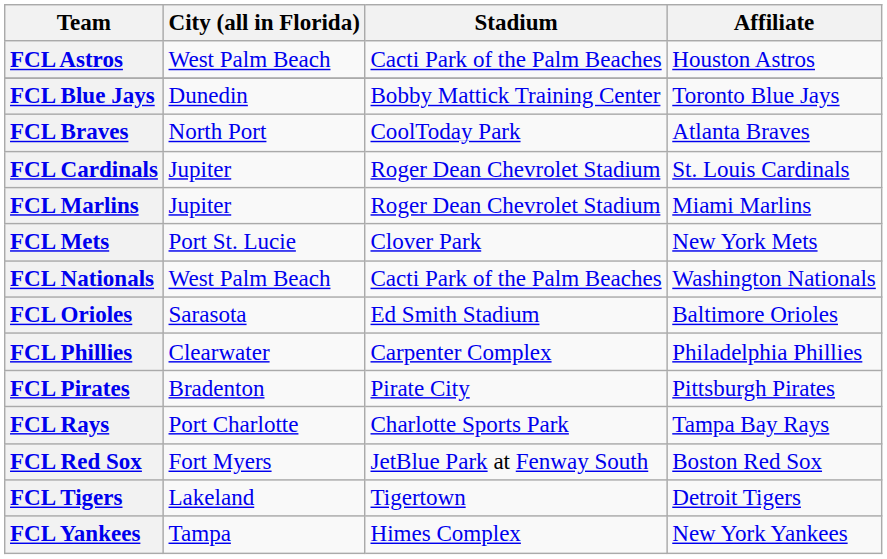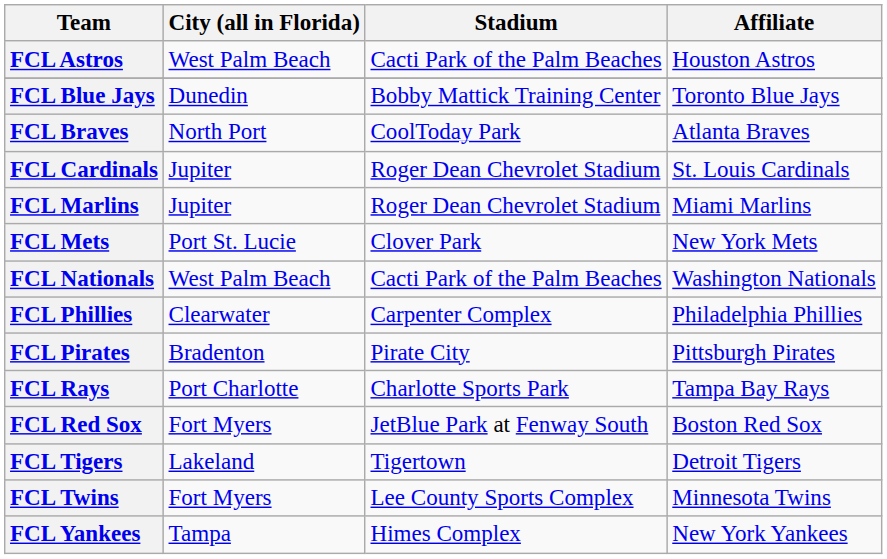 <table class="wikitable sortable">
 <tr>
 <th scope="col">Team</th>
 <th scope="col">City (all in Florida)</th>
 <th scope="col">Stadium</th>
 <th scope="col">Affiliate</th>
 </tr>
 <tr>
 <th scope="row" style="text-align:left"><a href='#'>FCL Astros</a></th>
 <td><a href='#'>West Palm Beach</a></td>
 <td><a href='#'>Cacti Park of the Palm Beaches</a></td>
 <td><a href='#'>Houston Astros</a></td>
 </tr>
 <tr>
 </tr>
 <tr>
 <th scope="row" style="text-align:left"><a href='#'>FCL Blue Jays</a></th>
 <td><a href='#'>Dunedin</a></td>
 <td><a href='#'>Bobby Mattick Training Center</a></td>
 <td><a href='#'>Toronto Blue Jays</a></td>
 </tr>
 <tr>
 <th scope="row" style="text-align:left"><a href='#'>FCL Braves</a></th>
 <td><a href='#'>North Port</a></td>
 <td><a href='#'>CoolToday Park</a></td>
 <td><a href='#'>Atlanta Braves</a></td>
 </tr>
 <tr>
 <th scope="row" style="text-align:left"><a href='#'>FCL Cardinals</a></th>
 <td><a href='#'>Jupiter</a></td>
 <td><a href='#'>Roger Dean Chevrolet Stadium</a></td>
 <td><a href='#'>St. Louis Cardinals</a></td>
 </tr>
 <tr>
 <th scope="row" style="text-align:left"><a href='#'>FCL Marlins</a></th>
 <td><a href='#'>Jupiter</a></td>
 <td><a href='#'>Roger Dean Chevrolet Stadium</a></td>
 <td><a href='#'>Miami Marlins</a></td>
 </tr>
 <tr>
 <th scope="row" style="text-align:left"><a href='#'>FCL Mets</a></th>
 <td><a href='#'>Port St. Lucie</a></td>
 <td><a href='#'>Clover Park</a></td>
 <td><a href='#'>New York Mets</a></td>
 </tr>
 <tr>
 <th scope="row" style="text-align:left"><a href='#'>FCL Nationals</a></th>
 <td><a href='#'>West Palm Beach</a></td>
 <td><a href='#'>Cacti Park of the Palm Beaches</a></td>
 <td><a href='#'>Washington Nationals</a></td>
 </tr>
 <tr>
-<th scope="row" style="text-align:left"><a href='#'>FCL Orioles</a></th>
-<td><a href='#'>Sarasota</a></td>
-<td><a href='#'>Ed Smith Stadium</a></td>
-<td><a href='#'>Baltimore Orioles</a></td>
-</tr>
-<tr>
 <th scope="row" style="text-align:left"><a href='#'>FCL Phillies</a></th>
 <td><a href='#'>Clearwater</a></td>
 <td><a href='#'>Carpenter Complex</a></td>
 <td><a href='#'>Philadelphia Phillies</a></td>
 </tr>
 <tr>
 <th scope="row" style="text-align:left"><a href='#'>FCL Pirates</a></th>
 <td><a href='#'>Bradenton</a></td>
 <td><a href='#'>Pirate City</a></td>
 <td><a href='#'>Pittsburgh Pirates</a></td>
 </tr>
 <tr>
 <th scope="row" style="text-align:left"><a href='#'>FCL Rays</a></th>
 <td><a href='#'>Port Charlotte</a></td>
 <td><a href='#'>Charlotte Sports Park</a></td>
 <td><a href='#'>Tampa Bay Rays</a></td>
 </tr>
 <tr>
 <th scope="row" style="text-align:left"><a href='#'>FCL Red Sox</a></th>
 <td><a href='#'>Fort Myers</a></td>
 <td><a href='#'>JetBlue Park</a> at <a href='#'>Fenway South</a></td>
 <td><a href='#'>Boston Red Sox</a></td>
 </tr>
 <tr>
 <th scope="row" style="text-align:left"><a href='#'>FCL Tigers</a></th>
 <td><a href='#'>Lakeland</a></td>
 <td><a href='#'>Tigertown</a></td>
 <td><a href='#'>Detroit Tigers</a></td>
 </tr>
 <tr>
+<th scope="row" style="text-align:left"><a href='#'>FCL Twins</a></th>
+<td><a href='#'>Fort Myers</a></td>
+<td><a href='#'>Lee County Sports Complex</a></td>
+<td><a href='#'>Minnesota Twins</a></td>
+</tr>
+<tr>
 <th scope="row" style="text-align:left"><a href='#'>FCL Yankees</a></th>
 <td><a href='#'>Tampa</a></td>
 <td><a href='#'>Himes Complex</a></td>
 <td><a href='#'>New York Yankees</a></td>
 </tr>
 </table>
